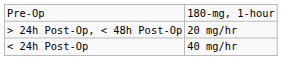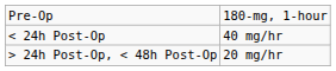 <table class="wikitable">
 <tr>
 <td>Pre-Op</td>
 <td>180-mg, 1-hour</td>
 </tr>
 <tr>
+<td>< 24h Post-Op</td>
+<td>40 mg/hr</td>
+</tr>
+<tr>
 <td>> 24h Post-Op, < 48h Post-Op</td>
 <td>20 mg/hr</td>
 </tr>
-<tr>
-<td>< 24h Post-Op</td>
-<td>40 mg/hr</td>
-</tr>
 </table>
